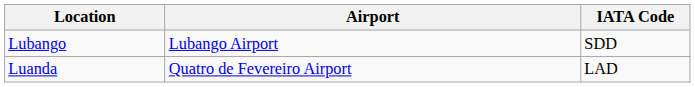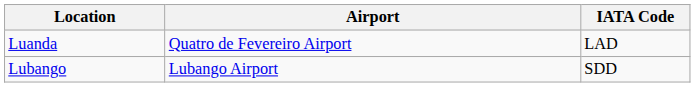 <table class="wikitable">
 <tr>
 <th scope="col" style="width:150px;"><strong>Location</strong></th>
 <th scope="col" style="width:400px;"><strong>Airport</strong></th>
 <th scope="col" style="width:100px;"><strong>IATA Code</strong></th>
 </tr>
 <tr>
+<td><a href='#'>Luanda</a></td>
+<td><a href='#'>Quatro de Fevereiro Airport</a></td>
+<td>LAD</td>
+</tr>
+<tr>
 <td><a href='#'>Lubango</a></td>
 <td><a href='#'>Lubango Airport</a></td>
 <td>SDD</td>
 </tr>
-<tr>
-<td><a href='#'>Luanda</a></td>
-<td><a href='#'>Quatro de Fevereiro Airport</a></td>
-<td>LAD</td>
-</tr>
 </table>
